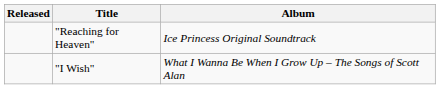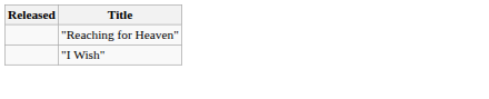 <table class="wikitable">
 <tr>
 <th>Released</th>
 <th>Title</th>
-<th>Album</th>
 </tr>
 <tr>
 <td></td>
 <td>"Reaching for Heaven"</td>
-<td><em>Ice Princess Original Soundtrack</em></td>
 </tr>
 <tr>
 <td></td>
 <td>"I Wish"</td>
-<td><em>What I Wanna Be When I Grow Up – The Songs of Scott Alan</em></td>
 </tr>
 </table>
